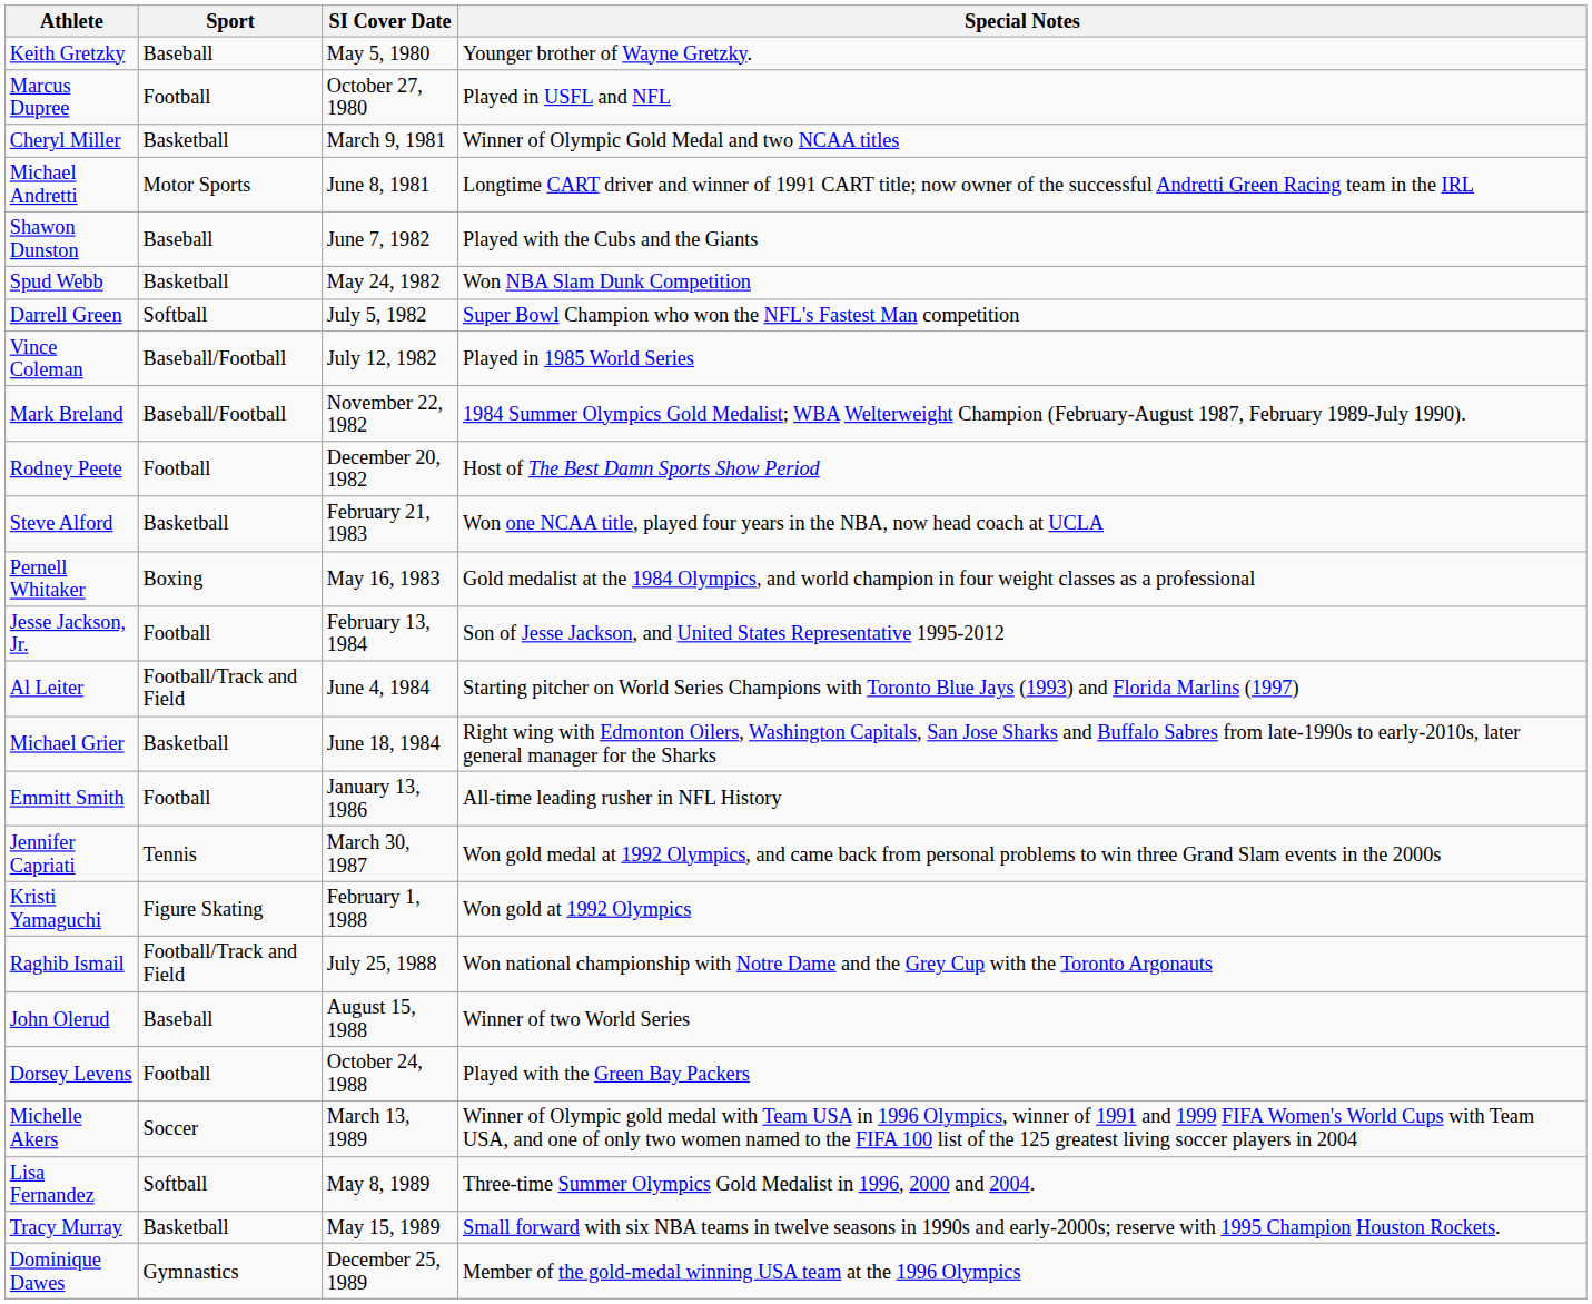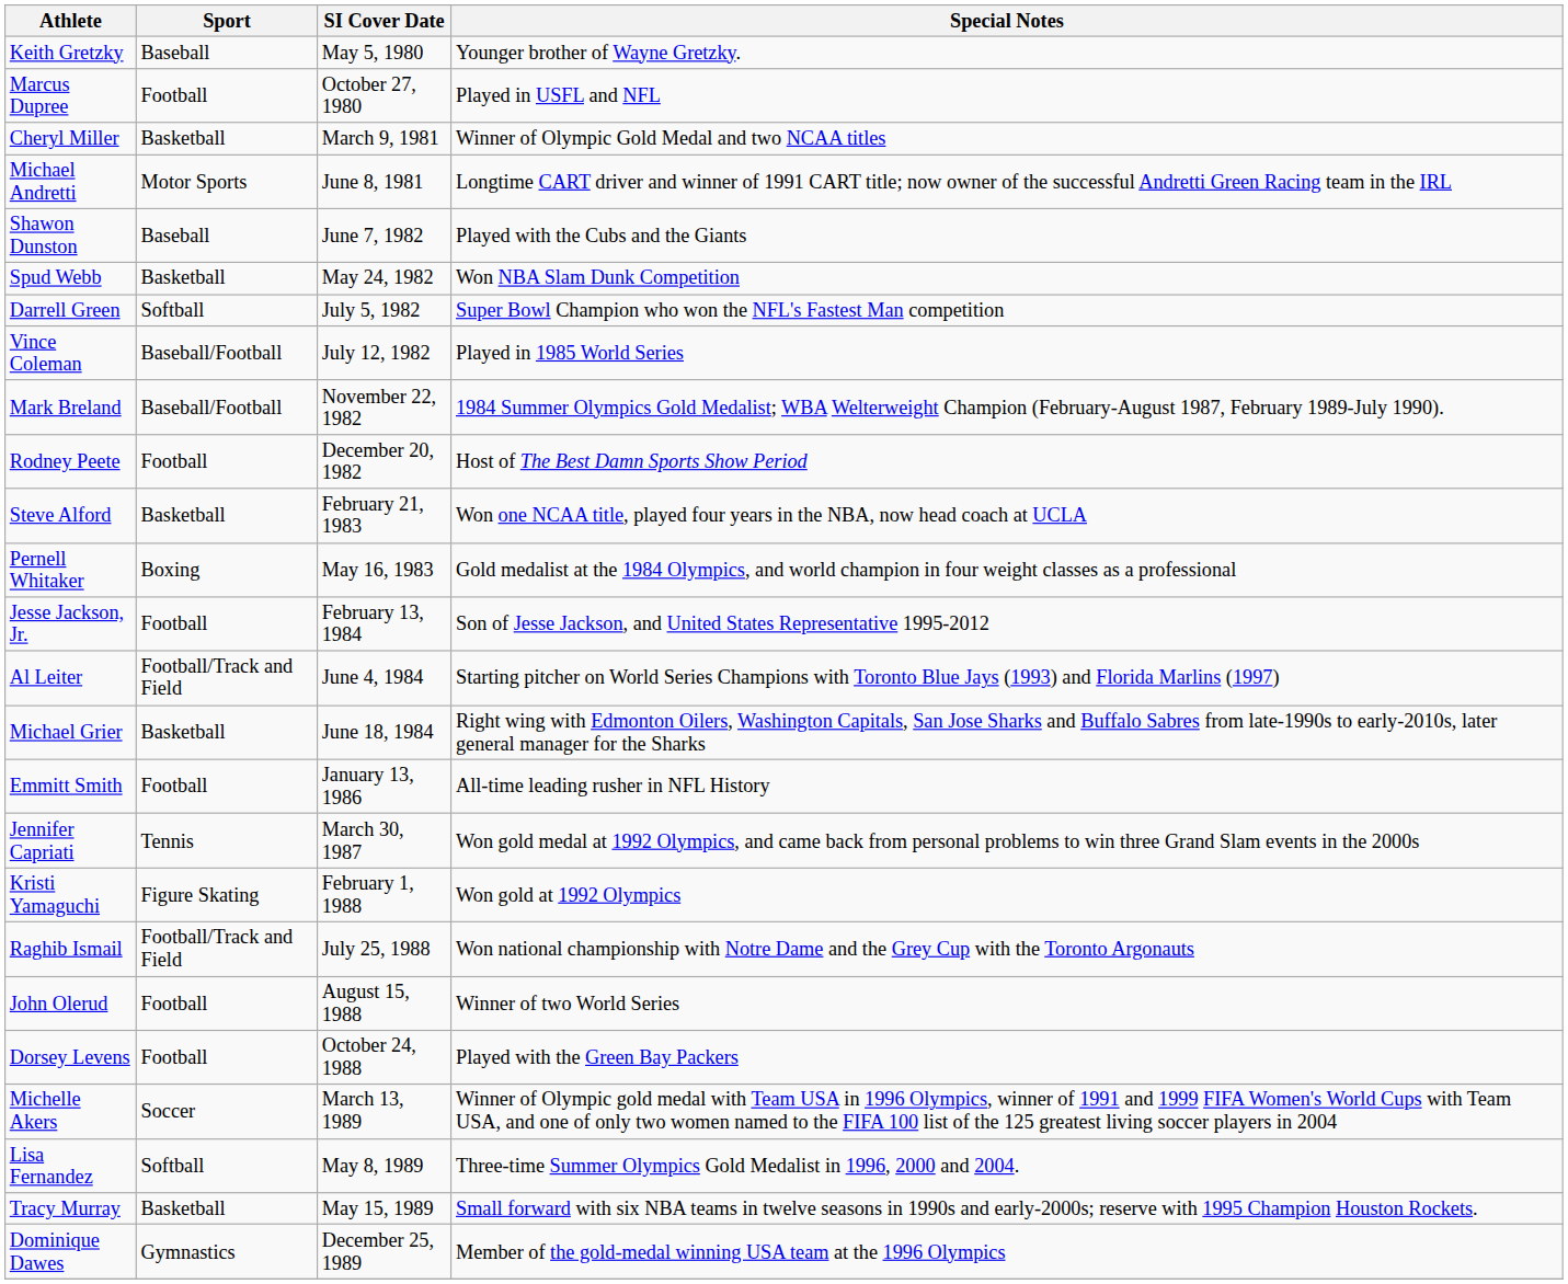 <table class="wikitable">
 <tr>
 <th>Athlete</th>
 <th>Sport</th>
 <th>SI Cover Date</th>
 <th>Special Notes</th>
 </tr>
 <tr>
 <td><a href='#'>Keith Gretzky</a></td>
 <td>Baseball</td>
 <td>May 5, 1980</td>
 <td>Younger brother of <a href='#'>Wayne Gretzky</a>.</td>
 </tr>
 <tr>
 <td><a href='#'>Marcus Dupree</a></td>
 <td>Football</td>
 <td>October 27, 1980</td>
 <td>Played in <a href='#'>USFL</a> and <a href='#'>NFL</a></td>
 </tr>
 <tr>
 <td><a href='#'>Cheryl Miller</a></td>
 <td>Basketball</td>
 <td>March 9, 1981</td>
 <td>Winner of Olympic Gold Medal and two <a href='#'>NCAA titles</a></td>
 </tr>
 <tr>
 <td><a href='#'>Michael Andretti</a></td>
 <td>Motor Sports</td>
 <td>June 8, 1981</td>
 <td>Longtime <a href='#'>CART</a> driver and winner of 1991 CART title; now owner of the successful <a href='#'>Andretti Green Racing</a> team in the <a href='#'>IRL</a></td>
 </tr>
 <tr>
 <td><a href='#'>Shawon Dunston</a></td>
 <td>Baseball</td>
 <td>June 7, 1982</td>
 <td>Played with the Cubs and the Giants</td>
 </tr>
 <tr>
 <td><a href='#'>Spud Webb</a></td>
 <td>Basketball</td>
 <td>May 24, 1982</td>
 <td>Won <a href='#'>NBA Slam Dunk Competition</a></td>
 </tr>
 <tr>
 <td><a href='#'>Darrell Green</a></td>
 <td>Softball</td>
 <td>July 5, 1982</td>
 <td><a href='#'>Super Bowl</a> Champion who won the <a href='#'>NFL's Fastest Man</a> competition</td>
 </tr>
 <tr>
 <td><a href='#'>Vince Coleman</a></td>
 <td>Baseball/Football</td>
 <td>July 12, 1982</td>
 <td>Played in <a href='#'>1985 World Series</a></td>
 </tr>
 <tr>
 <td><a href='#'>Mark Breland</a></td>
 <td>Baseball/Football</td>
 <td>November 22, 1982</td>
 <td><a href='#'>1984 Summer Olympics Gold Medalist</a>; <a href='#'>WBA</a> <a href='#'>Welterweight</a> Champion (February-August 1987, February 1989-July 1990).</td>
 </tr>
 <tr>
 <td><a href='#'>Rodney Peete</a></td>
 <td>Football</td>
 <td>December 20, 1982</td>
 <td>Host of <em><a href='#'>The Best Damn Sports Show Period</a></em></td>
 </tr>
 <tr>
 <td><a href='#'>Steve Alford</a></td>
 <td>Basketball</td>
 <td>February 21, 1983</td>
 <td>Won <a href='#'>one NCAA title</a>, played four years in the NBA, now head coach at <a href='#'>UCLA</a></td>
 </tr>
 <tr>
 <td><a href='#'>Pernell Whitaker</a></td>
 <td>Boxing</td>
 <td>May 16, 1983</td>
 <td>Gold medalist at the <a href='#'>1984 Olympics</a>, and world champion in four weight classes as a professional</td>
 </tr>
 <tr>
 <td><a href='#'>Jesse Jackson, Jr.</a></td>
 <td>Football</td>
 <td>February 13, 1984</td>
 <td>Son of <a href='#'>Jesse Jackson</a>, and <a href='#'>United States Representative</a> 1995-2012</td>
 </tr>
 <tr>
 <td><a href='#'>Al Leiter</a></td>
 <td>Football/Track and Field</td>
 <td>June 4, 1984</td>
 <td>Starting pitcher on World Series Champions with <a href='#'>Toronto Blue Jays</a> (<a href='#'>1993</a>) and <a href='#'>Florida Marlins</a> (<a href='#'>1997</a>)</td>
 </tr>
 <tr>
 <td><a href='#'>Michael Grier</a></td>
 <td>Basketball</td>
 <td>June 18, 1984</td>
 <td>Right wing with <a href='#'>Edmonton Oilers</a>, <a href='#'>Washington Capitals</a>, <a href='#'>San Jose Sharks</a> and <a href='#'>Buffalo Sabres</a> from late-1990s to early-2010s, later general manager for the Sharks</td>
 </tr>
 <tr>
 <td><a href='#'>Emmitt Smith</a></td>
 <td>Football</td>
 <td>January 13, 1986</td>
 <td>All-time leading rusher in NFL History</td>
 </tr>
 <tr>
 <td><a href='#'>Jennifer Capriati</a></td>
 <td>Tennis</td>
 <td>March 30, 1987</td>
 <td>Won gold medal at <a href='#'>1992 Olympics</a>, and came back from personal problems to win three Grand Slam events in the 2000s</td>
 </tr>
 <tr>
 <td><a href='#'>Kristi Yamaguchi</a></td>
 <td>Figure Skating</td>
 <td>February 1, 1988</td>
 <td>Won gold at <a href='#'>1992 Olympics</a></td>
 </tr>
 <tr>
 <td><a href='#'>Raghib Ismail</a></td>
 <td>Football/Track and Field</td>
 <td>July 25, 1988</td>
 <td>Won national championship with <a href='#'>Notre Dame</a> and the <a href='#'>Grey Cup</a> with the <a href='#'>Toronto Argonauts</a></td>
 </tr>
 <tr>
 <td><a href='#'>John Olerud</a></td>
-<td>Baseball</td>
+<td>Football</td>
 <td>August 15, 1988</td>
 <td>Winner of two World Series</td>
 </tr>
 <tr>
 <td><a href='#'>Dorsey Levens</a></td>
 <td>Football</td>
 <td>October 24, 1988</td>
 <td>Played with the <a href='#'>Green Bay Packers</a></td>
 </tr>
 <tr>
 <td><a href='#'>Michelle Akers</a></td>
 <td>Soccer</td>
 <td>March 13, 1989</td>
 <td>Winner of Olympic gold medal with <a href='#'>Team USA</a> in <a href='#'>1996 Olympics</a>, winner of <a href='#'>1991</a> and <a href='#'>1999</a> <a href='#'>FIFA Women's World Cups</a> with Team USA, and one of only two women named to the <a href='#'>FIFA 100</a> list of the 125 greatest living soccer players in 2004</td>
 </tr>
 <tr>
 <td><a href='#'>Lisa Fernandez</a></td>
 <td>Softball</td>
 <td>May 8, 1989</td>
 <td>Three-time <a href='#'>Summer Olympics</a> Gold Medalist in <a href='#'>1996</a>, <a href='#'>2000</a> and <a href='#'>2004</a>.</td>
 </tr>
 <tr>
 <td><a href='#'>Tracy Murray</a></td>
 <td>Basketball</td>
 <td>May 15, 1989</td>
 <td><a href='#'>Small forward</a> with six NBA teams in twelve seasons in 1990s and early-2000s; reserve with <a href='#'>1995 Champion</a> <a href='#'>Houston Rockets</a>.</td>
 </tr>
 <tr>
 <td><a href='#'>Dominique Dawes</a></td>
 <td>Gymnastics</td>
 <td>December 25, 1989</td>
 <td>Member of <a href='#'>the gold-medal winning USA team</a> at the <a href='#'>1996 Olympics</a></td>
 </tr>
 <tr>
 </tr>
 </table>
